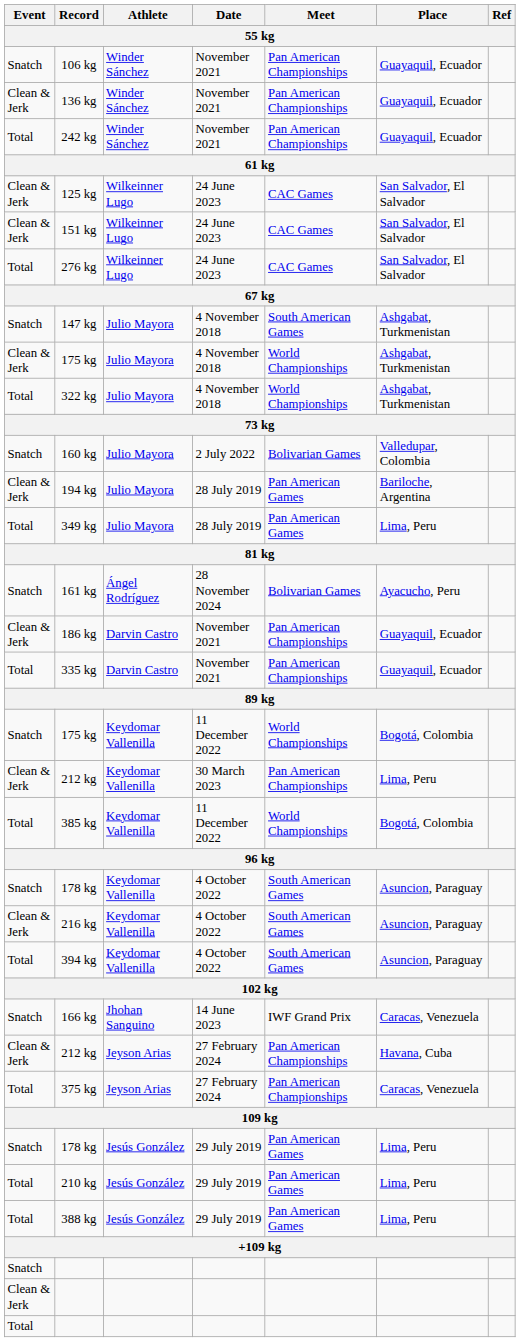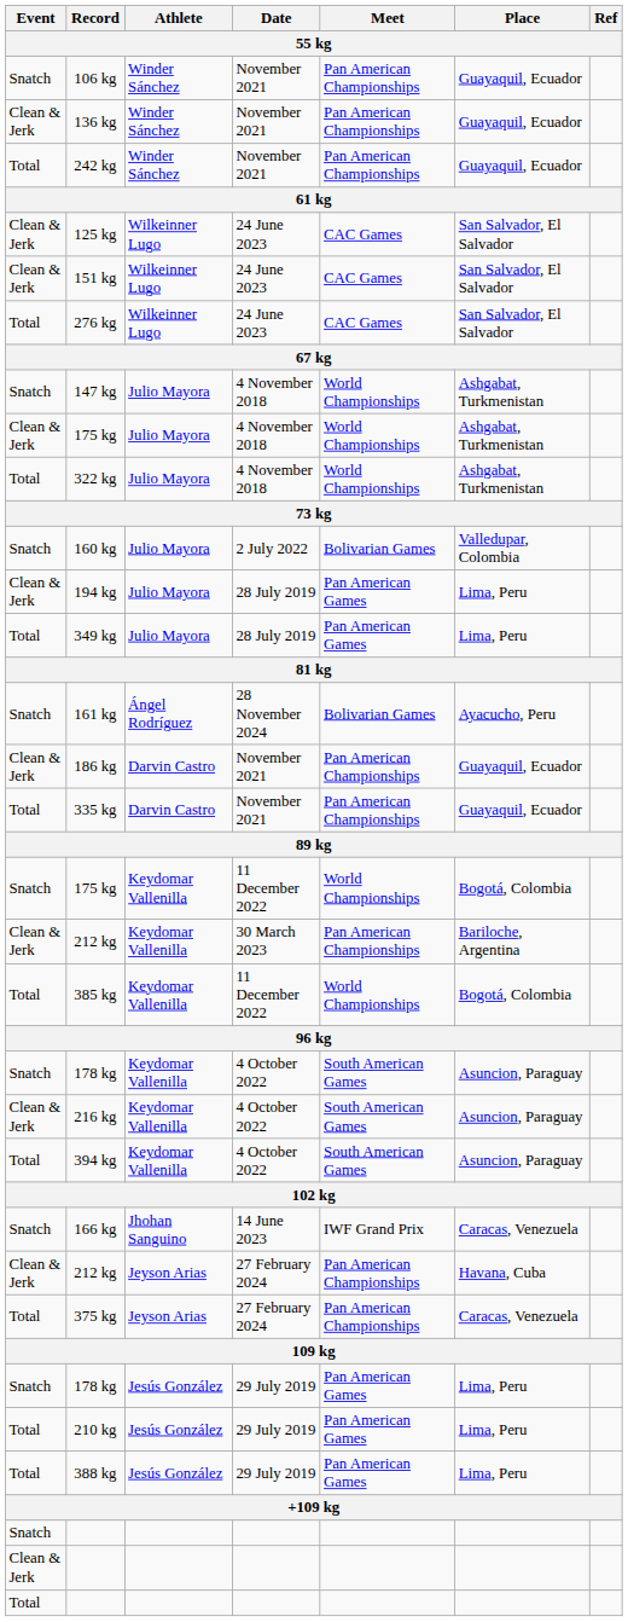 <table class="wikitable" style="font-size:95%;">
 <tr>
 <th width=9%>Event</th>
 <th width=6%>Record</th>
 <th width=16%>Athlete</th>
 <th width=13%>Date</th>
 <th width=20%>Meet</th>
 <th width=20%>Place</th>
 <th width=3%>Ref</th>
 </tr>
 <tr bgcolor="#DDDDDD">
 <th colspan="7">55 kg</th>
 </tr>
 <tr>
 <td>Snatch</td>
 <td align="center">106 kg</td>
 <td><a href='#'>Winder Sánchez</a></td>
 <td>November 2021</td>
 <td><a href='#'>Pan American Championships</a></td>
 <td><a href='#'>Guayaquil</a>, Ecuador</td>
 <td></td>
 </tr>
 <tr>
 <td>Clean & Jerk</td>
 <td align="center">136 kg</td>
 <td><a href='#'>Winder Sánchez</a></td>
 <td>November 2021</td>
 <td><a href='#'>Pan American Championships</a></td>
 <td><a href='#'>Guayaquil</a>, Ecuador</td>
 <td></td>
 </tr>
 <tr>
 <td>Total</td>
 <td align="center">242 kg</td>
 <td><a href='#'>Winder Sánchez</a></td>
 <td>November 2021</td>
 <td><a href='#'>Pan American Championships</a></td>
 <td><a href='#'>Guayaquil</a>, Ecuador</td>
 <td></td>
 </tr>
 <tr bgcolor="#DDDDDD">
 <th colspan="7">61 kg</th>
 </tr>
 <tr>
 <td>Clean & Jerk</td>
 <td align="center">125 kg</td>
 <td><a href='#'>Wilkeinner Lugo</a></td>
 <td>24 June 2023</td>
 <td><a href='#'>CAC Games</a></td>
 <td><a href='#'>San Salvador</a>, El Salvador</td>
 <td></td>
 </tr>
 <tr>
 <td>Clean & Jerk</td>
 <td align="center">151 kg</td>
 <td><a href='#'>Wilkeinner Lugo</a></td>
 <td>24 June 2023</td>
 <td><a href='#'>CAC Games</a></td>
 <td><a href='#'>San Salvador</a>, El Salvador</td>
 <td></td>
 </tr>
 <tr>
 <td>Total</td>
 <td align="center">276 kg</td>
 <td><a href='#'>Wilkeinner Lugo</a></td>
 <td>24 June 2023</td>
 <td><a href='#'>CAC Games</a></td>
 <td><a href='#'>San Salvador</a>, El Salvador</td>
 <td></td>
 </tr>
 <tr bgcolor="#DDDDDD">
 <th colspan="7">67 kg</th>
 </tr>
 <tr>
 <td>Snatch</td>
 <td align="center">147 kg</td>
 <td><a href='#'>Julio Mayora</a></td>
 <td>4 November 2018</td>
-<td><a href='#'>South American Games</a></td>
+<td><a href='#'>World Championships</a></td>
 <td><a href='#'>Ashgabat</a>, Turkmenistan</td>
 <td></td>
 </tr>
 <tr>
 <td>Clean & Jerk</td>
 <td align="center">175 kg</td>
 <td><a href='#'>Julio Mayora</a></td>
 <td>4 November 2018</td>
 <td><a href='#'>World Championships</a></td>
 <td><a href='#'>Ashgabat</a>, Turkmenistan</td>
 <td></td>
 </tr>
 <tr>
 <td>Total</td>
 <td align="center">322 kg</td>
 <td><a href='#'>Julio Mayora</a></td>
 <td>4 November 2018</td>
 <td><a href='#'>World Championships</a></td>
 <td><a href='#'>Ashgabat</a>, Turkmenistan</td>
 <td></td>
 </tr>
 <tr bgcolor="#DDDDDD">
 <th colspan="7">73 kg</th>
 </tr>
 <tr>
 <td>Snatch</td>
 <td align="center">160 kg</td>
 <td><a href='#'>Julio Mayora</a></td>
 <td>2 July 2022</td>
 <td><a href='#'>Bolivarian Games</a></td>
 <td><a href='#'>Valledupar</a>, Colombia</td>
 <td></td>
 </tr>
 <tr>
 <td>Clean & Jerk</td>
 <td align="center">194 kg</td>
 <td><a href='#'>Julio Mayora</a></td>
 <td>28 July 2019</td>
 <td><a href='#'>Pan American Games</a></td>
-<td><a href='#'>Bariloche</a>, Argentina</td>
+<td><a href='#'>Lima</a>, Peru</td>
 <td></td>
 </tr>
 <tr>
 <td>Total</td>
 <td align="center">349 kg</td>
 <td><a href='#'>Julio Mayora</a></td>
 <td>28 July 2019</td>
 <td><a href='#'>Pan American Games</a></td>
 <td><a href='#'>Lima</a>, Peru</td>
 <td></td>
 </tr>
 <tr bgcolor="#DDDDDD">
 <th colspan="7">81 kg</th>
 </tr>
 <tr>
 <td>Snatch</td>
 <td align="center">161 kg</td>
 <td><a href='#'>Ángel Rodríguez</a></td>
 <td>28 November 2024</td>
 <td><a href='#'>Bolivarian Games</a></td>
 <td><a href='#'>Ayacucho</a>, Peru</td>
 <td></td>
 </tr>
 <tr>
 <td>Clean & Jerk</td>
 <td align="center">186 kg</td>
 <td><a href='#'>Darvin Castro</a></td>
 <td>November 2021</td>
 <td><a href='#'>Pan American Championships</a></td>
 <td><a href='#'>Guayaquil</a>, Ecuador</td>
 <td></td>
 </tr>
 <tr>
 <td>Total</td>
 <td align="center">335 kg</td>
 <td><a href='#'>Darvin Castro</a></td>
 <td>November 2021</td>
 <td><a href='#'>Pan American Championships</a></td>
 <td><a href='#'>Guayaquil</a>, Ecuador</td>
 <td></td>
 </tr>
 <tr bgcolor="#DDDDDD">
 <th colspan="7">89 kg</th>
 </tr>
 <tr>
 <td>Snatch</td>
 <td align=center>175 kg</td>
 <td><a href='#'>Keydomar Vallenilla</a></td>
 <td>11 December 2022</td>
 <td><a href='#'>World Championships</a></td>
 <td><a href='#'>Bogotá</a>, Colombia</td>
 <td></td>
 </tr>
 <tr>
 <td>Clean & Jerk</td>
 <td align=center>212 kg</td>
 <td><a href='#'>Keydomar Vallenilla</a></td>
 <td>30 March 2023</td>
 <td><a href='#'>Pan American Championships</a></td>
-<td><a href='#'>Lima</a>, Peru</td>
+<td><a href='#'>Bariloche</a>, Argentina</td>
 <td></td>
 </tr>
 <tr>
 <td>Total</td>
 <td align=center>385 kg</td>
 <td><a href='#'>Keydomar Vallenilla</a></td>
 <td>11 December 2022</td>
 <td><a href='#'>World Championships</a></td>
 <td><a href='#'>Bogotá</a>, Colombia</td>
 <td></td>
 </tr>
 <tr bgcolor="#DDDDDD">
 <th colspan="7">96 kg</th>
 </tr>
 <tr>
 <td>Snatch</td>
 <td align="center">178 kg</td>
 <td><a href='#'>Keydomar Vallenilla</a></td>
 <td>4 October 2022</td>
 <td><a href='#'>South American Games</a></td>
 <td><a href='#'>Asuncion</a>, Paraguay</td>
 <td></td>
 </tr>
 <tr>
 <td>Clean & Jerk</td>
 <td align="center">216 kg</td>
 <td><a href='#'>Keydomar Vallenilla</a></td>
 <td>4 October 2022</td>
 <td><a href='#'>South American Games</a></td>
 <td><a href='#'>Asuncion</a>, Paraguay</td>
 <td></td>
 </tr>
 <tr>
 <td>Total</td>
 <td align="center">394 kg</td>
 <td><a href='#'>Keydomar Vallenilla</a></td>
 <td>4 October 2022</td>
 <td><a href='#'>South American Games</a></td>
 <td><a href='#'>Asuncion</a>, Paraguay</td>
 <td></td>
 </tr>
 <tr bgcolor="#DDDDDD">
 <th colspan="7">102 kg</th>
 </tr>
 <tr>
 <td>Snatch</td>
 <td align="center">166 kg</td>
 <td><a href='#'>Jhohan Sanguino</a></td>
 <td>14 June 2023</td>
 <td>IWF Grand Prix</td>
 <td><a href='#'>Caracas</a>, Venezuela</td>
 <td></td>
 </tr>
 <tr>
 <td>Clean & Jerk</td>
 <td align="center">212 kg</td>
 <td><a href='#'>Jeyson Arias</a></td>
 <td>27 February 2024</td>
 <td><a href='#'>Pan American Championships</a></td>
 <td><a href='#'>Havana</a>, Cuba</td>
 <td></td>
 </tr>
 <tr>
 <td>Total</td>
 <td align="center">375 kg</td>
 <td><a href='#'>Jeyson Arias</a></td>
 <td>27 February 2024</td>
 <td><a href='#'>Pan American Championships</a></td>
 <td><a href='#'>Caracas</a>, Venezuela</td>
 <td></td>
 </tr>
 <tr bgcolor="#DDDDDD">
 <th colspan="7">109 kg</th>
 </tr>
 <tr>
 <td>Snatch</td>
 <td align="center">178 kg</td>
 <td><a href='#'>Jesús González</a></td>
 <td>29 July 2019</td>
 <td><a href='#'>Pan American Games</a></td>
 <td><a href='#'>Lima</a>, Peru</td>
 <td></td>
 </tr>
 <tr>
 <td>Total</td>
 <td align="center">210 kg</td>
 <td><a href='#'>Jesús González</a></td>
 <td>29 July 2019</td>
 <td><a href='#'>Pan American Games</a></td>
 <td><a href='#'>Lima</a>, Peru</td>
 <td></td>
 </tr>
 <tr>
 <td>Total</td>
 <td align="center">388 kg</td>
 <td><a href='#'>Jesús González</a></td>
 <td>29 July 2019</td>
 <td><a href='#'>Pan American Games</a></td>
 <td><a href='#'>Lima</a>, Peru</td>
 <td></td>
 </tr>
 <tr bgcolor="#DDDDDD">
 <th colspan="7">+109 kg</th>
 </tr>
 <tr>
 <td>Snatch</td>
 <td align="center"></td>
 <td></td>
 <td></td>
 <td></td>
 <td></td>
 <td></td>
 </tr>
 <tr>
 <td>Clean & Jerk</td>
 <td align="center"></td>
 <td></td>
 <td></td>
 <td></td>
 <td></td>
 <td></td>
 </tr>
 <tr>
 <td>Total</td>
 <td align="center"></td>
 <td></td>
 <td></td>
 <td></td>
 <td></td>
 <td></td>
 </tr>
 </table>
